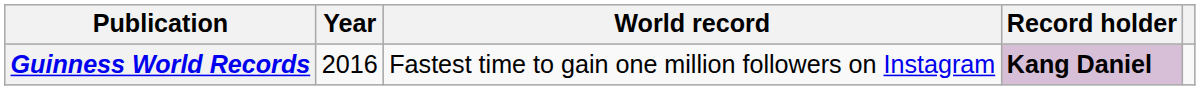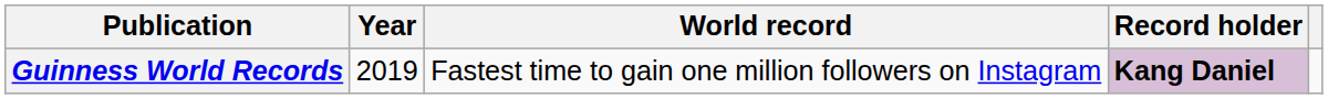 <table class="wikitable sortable plainrowheaders">
 <tr>
 <th scope="col">Publication</th>
 <th scope="col">Year</th>
 <th scope="col">World record</th>
 <th scope="col">Record holder</th>
 <th scope="col" class="unsortable"></th>
 </tr>
 <tr>
 <th scope="row"><em><a href='#'>Guinness World Records</a></em></th>
-<td>2016</td>
+<td>2019</td>
 <td>Fastest time to gain one million followers on <a href='#'>Instagram</a></td>
 <td style="background-color:#D8BFD8"><strong> Kang Daniel</strong></td>
 <td style="text-align:center;"></td>
 </tr>
 </table>
